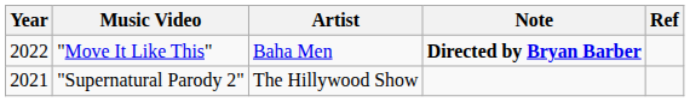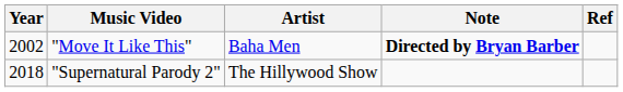 <table class="wikitable">
 <tr>
 <th>Year</th>
 <th>Music Video</th>
 <th>Artist</th>
 <th>Note</th>
 <th>Ref</th>
 </tr>
 <tr>
-<td>2022</td>
+<td>2002</td>
 <td>"<a href='#'>Move It Like This</a>"</td>
 <td><a href='#'>Baha Men</a></td>
 <td><strong>Directed by <a href='#'>Bryan Barber</a></strong></td>
 <td></td>
 </tr>
 <tr>
-<td>2021</td>
+<td>2018</td>
 <td>"Supernatural Parody 2"</td>
 <td>The Hillywood Show</td>
 <td></td>
 <td></td>
 </tr>
 </table>
